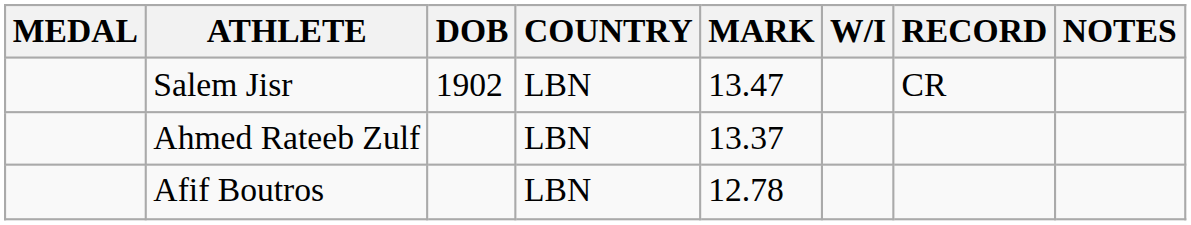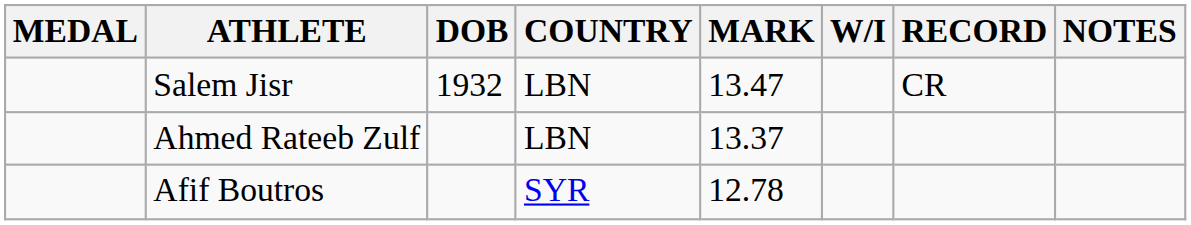 <table class="wikitable">
 <tr>
 <th>MEDAL</th>
 <th>ATHLETE</th>
 <th>DOB</th>
 <th>COUNTRY</th>
 <th>MARK</th>
 <th>W/I</th>
 <th>RECORD</th>
 <th>NOTES</th>
 </tr>
 <tr>
 <td></td>
 <td>Salem Jisr</td>
-<td>1902</td>
+<td>1932</td>
 <td>LBN</td>
 <td>13.47</td>
 <td></td>
 <td>CR</td>
 <td></td>
 </tr>
 <tr>
 <td></td>
 <td>Ahmed Rateeb Zulf</td>
 <td></td>
 <td>LBN</td>
 <td>13.37</td>
 <td></td>
 <td></td>
 <td></td>
 </tr>
 <tr>
 <td></td>
 <td>Afif Boutros</td>
 <td></td>
-<td>LBN</td>
+<td><a href='#'>SYR</a></td>
 <td>12.78</td>
 <td></td>
 <td></td>
 <td></td>
 </tr>
 </table>
